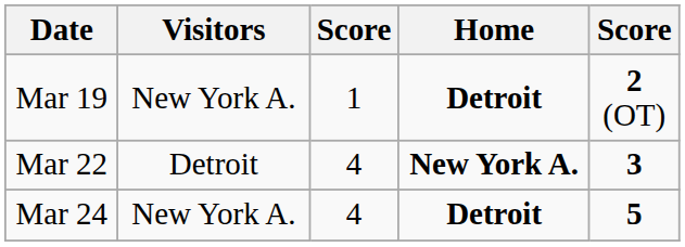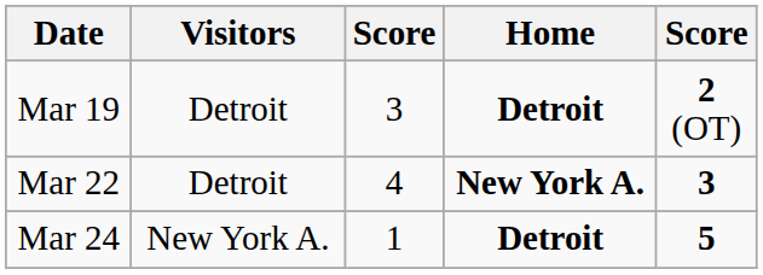 <table class="wikitable">
 <tr>
 <th width="50">Date</th>
 <th width="90">Visitors</th>
 <th width="25">Score</th>
 <th width="90">Home</th>
 <th width="25">Score</th>
 </tr>
 <tr align="center">
 <td>Mar 19</td>
-<td>New York A.</td>
-<td align="center">1</td>
+<td>Detroit</td>
+<td align="center">3</td>
 <td><strong>Detroit</strong></td>
 <td align="center"><strong>2</strong> (OT)</td>
 </tr>
 <tr align="center">
 <td>Mar 22</td>
 <td>Detroit</td>
 <td align="center">4</td>
 <td><strong>New York A.</strong></td>
 <td align="center"><strong>3</strong></td>
 </tr>
 <tr align="center">
 <td>Mar 24</td>
 <td>New York A.</td>
-<td align="center">4</td>
+<td align="center">1</td>
 <td><strong>Detroit</strong></td>
 <td align="center"><strong>5</strong></td>
 </tr>
 </table>
